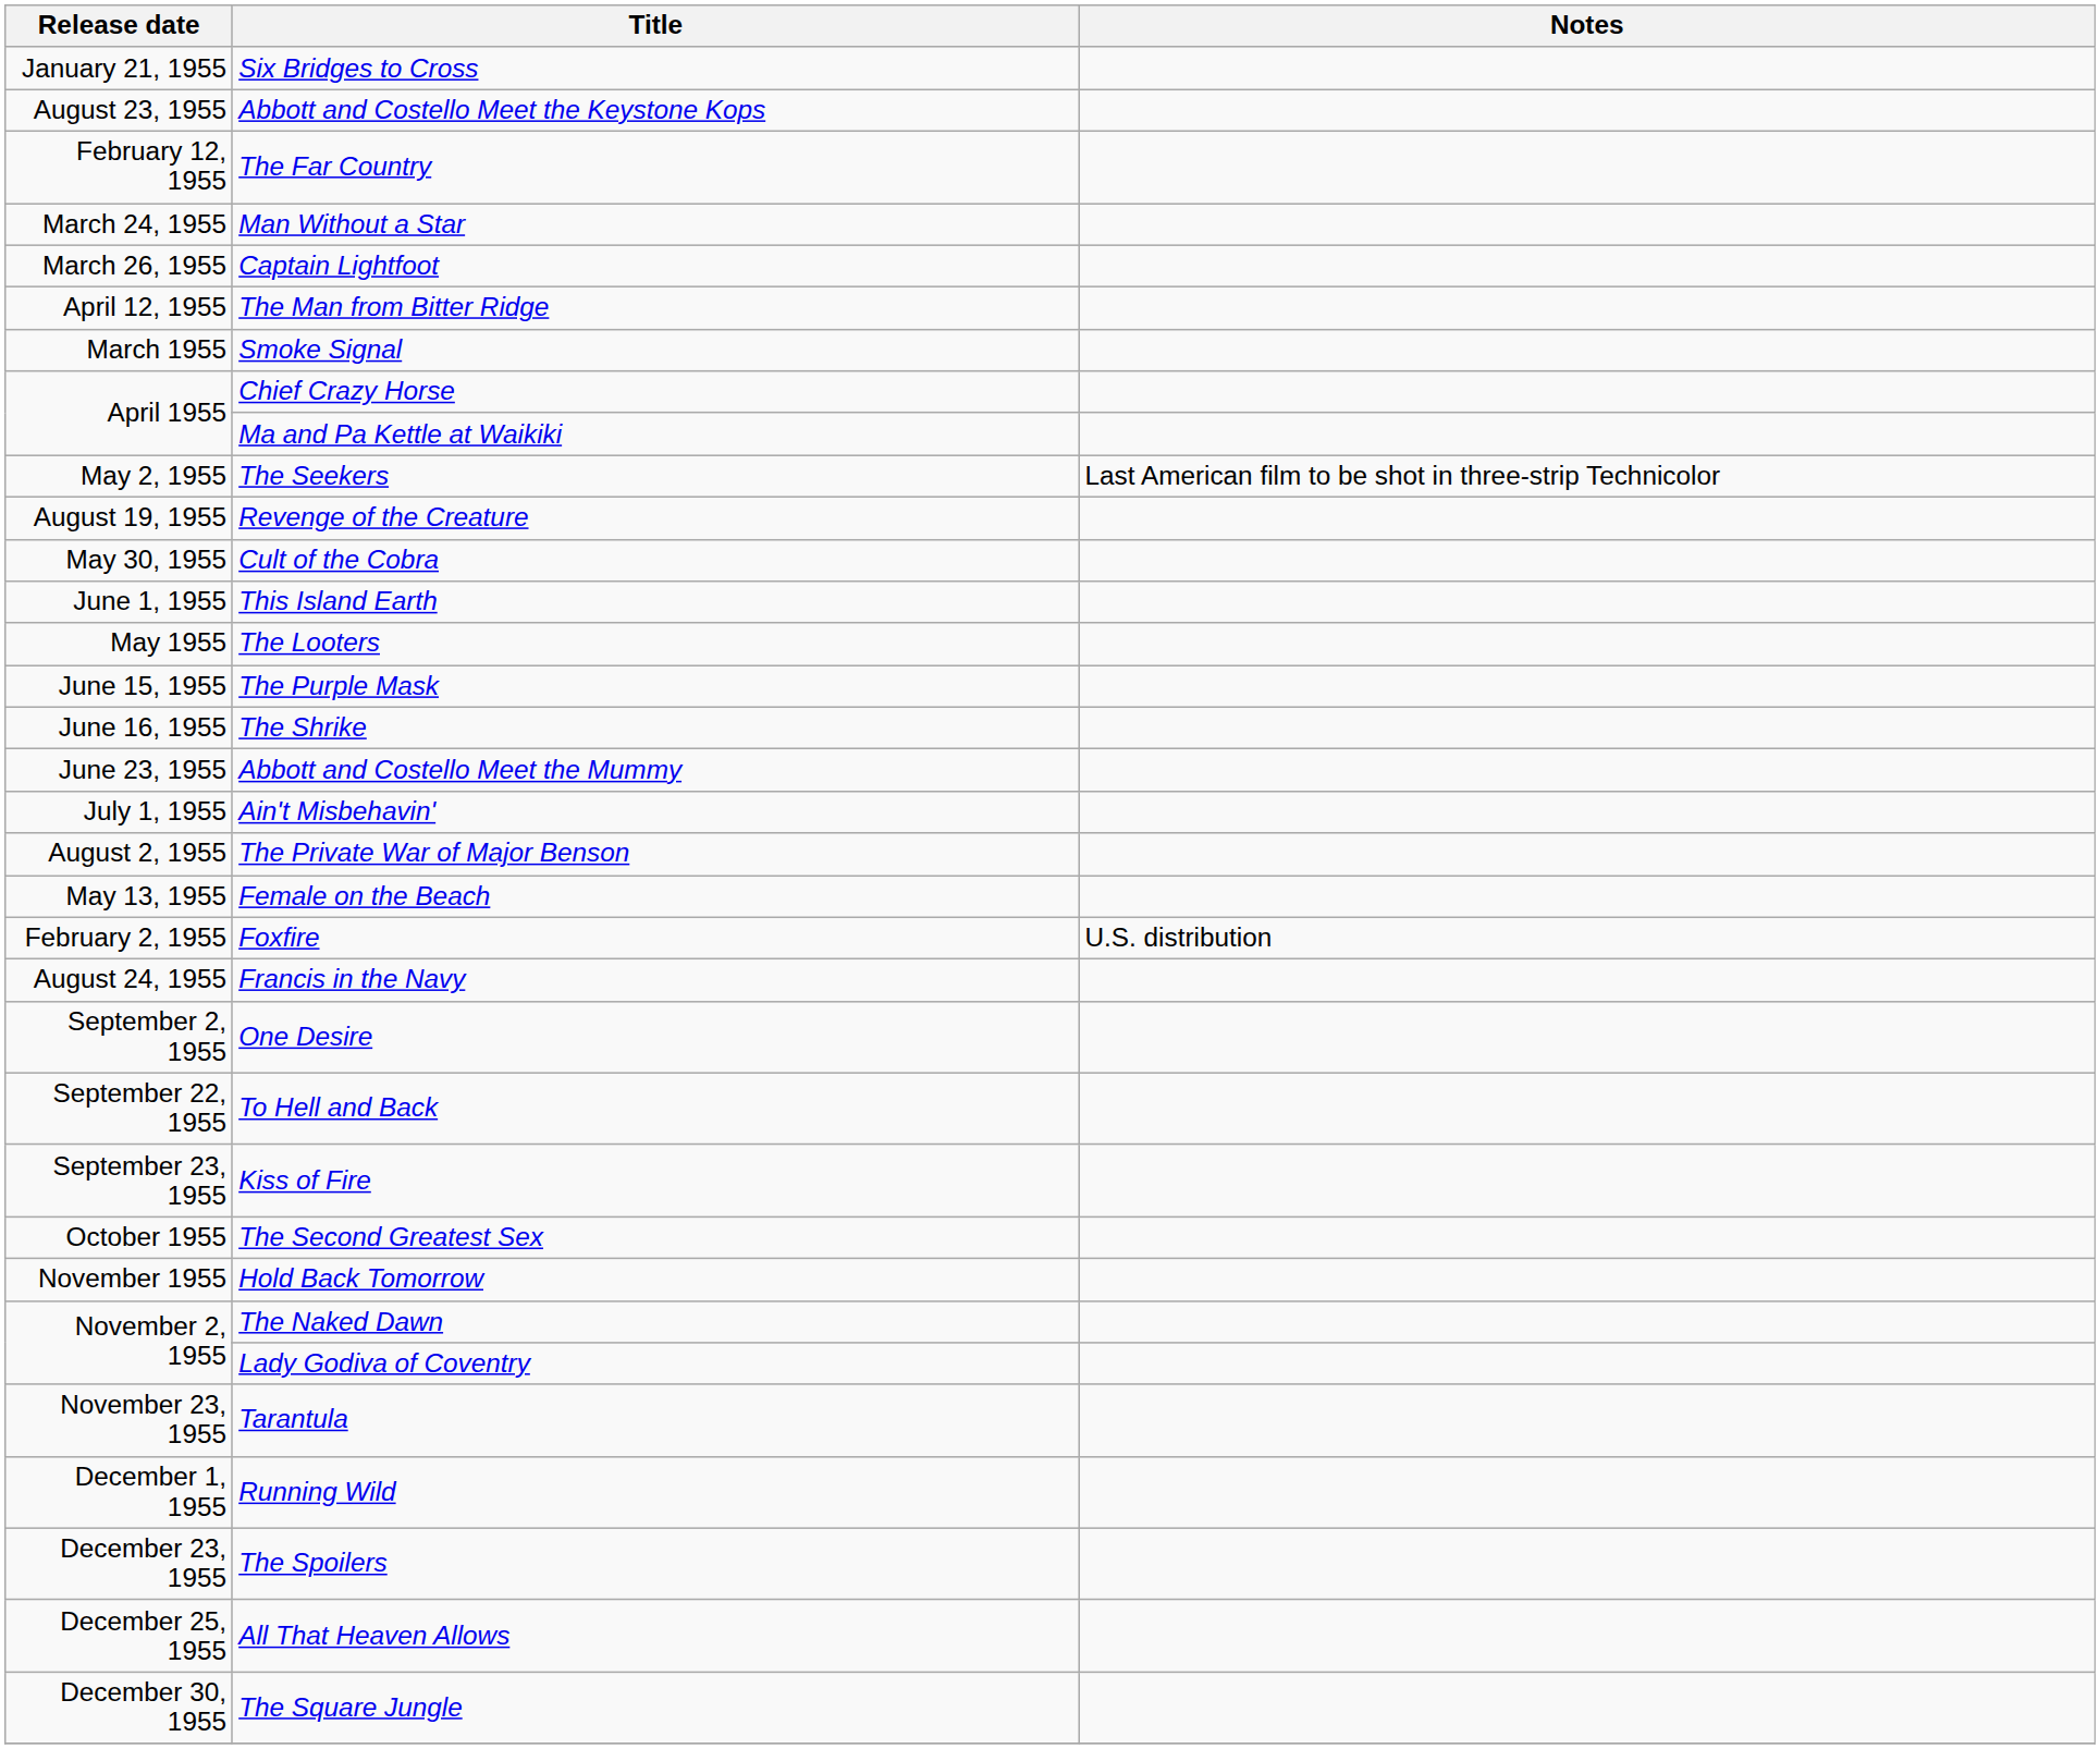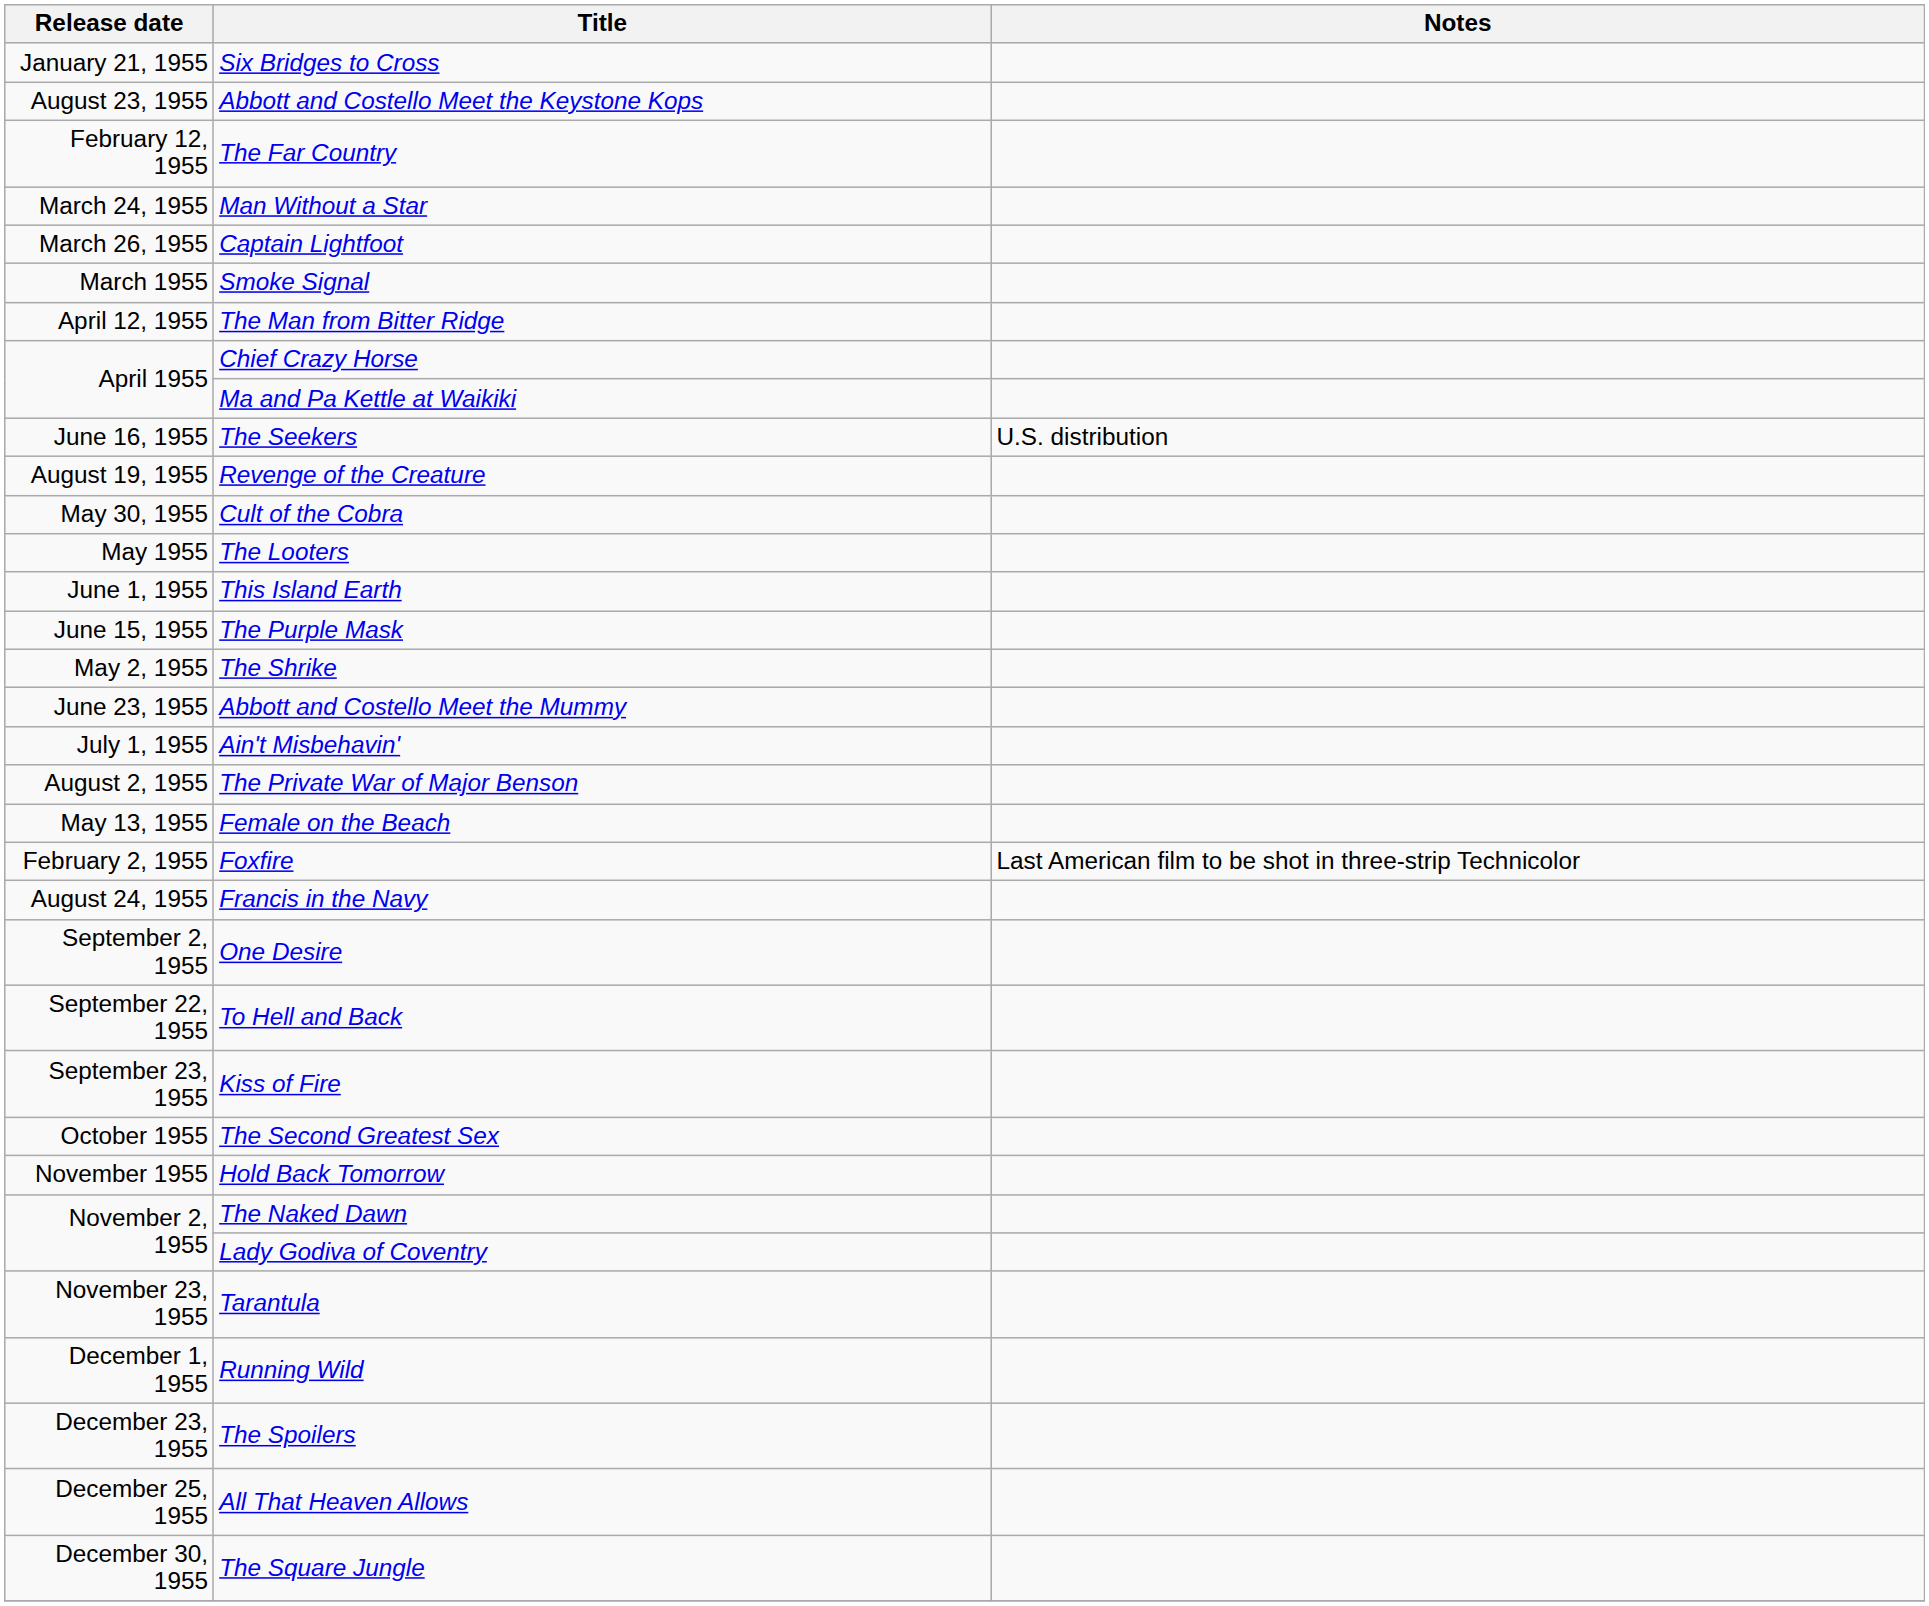 <table class="wikitable sortable" style="width:100%;">
 <tr>
 <th scope="col" style="width:130px;">Release date</th>
 <th>Title</th>
 <th>Notes</th>
 </tr>
 <tr>
 <td style="text-align:right;">January 21, 1955</td>
 <td><em><a href='#'>Six Bridges to Cross</a></em></td>
 <td></td>
 </tr>
 <tr>
 <td style="text-align:right;">August 23, 1955</td>
 <td><em><a href='#'>Abbott and Costello Meet the Keystone Kops</a></em></td>
 <td></td>
 </tr>
 <tr>
 <td style="text-align:right;">February 12, 1955</td>
 <td><em><a href='#'>The Far Country</a></em></td>
 <td></td>
 </tr>
 <tr>
 <td style="text-align:right;">March 24, 1955</td>
 <td><em><a href='#'>Man Without a Star</a></em></td>
 <td></td>
 </tr>
 <tr>
 <td style="text-align:right;">March 26, 1955</td>
 <td><em><a href='#'>Captain Lightfoot</a></em></td>
 <td></td>
 </tr>
 <tr>
-<td style="text-align:right;">April 12, 1955</td>
-<td><em><a href='#'>The Man from Bitter Ridge</a></em></td>
+<td style="text-align:right;">March 1955</td>
+<td><em><a href='#'>Smoke Signal</a></em></td>
 <td></td>
 </tr>
 <tr>
-<td style="text-align:right;">March 1955</td>
-<td><em><a href='#'>Smoke Signal</a></em></td>
+<td style="text-align:right;">April 12, 1955</td>
+<td><em><a href='#'>The Man from Bitter Ridge</a></em></td>
 <td></td>
 </tr>
 <tr>
 <td style="text-align:right;" rowspan="2">April 1955</td>
 <td><em><a href='#'>Chief Crazy Horse</a></em></td>
 <td></td>
 </tr>
 <tr>
 <td><em><a href='#'>Ma and Pa Kettle at Waikiki</a></em></td>
 <td></td>
 </tr>
 <tr>
-<td style="text-align:right;">May 2, 1955</td>
+<td style="text-align:right;">June 16, 1955</td>
 <td><em><a href='#'>The Seekers</a></em></td>
-<td>Last American film to be shot in three-strip Technicolor</td>
+<td>U.S. distribution</td>
 </tr>
 <tr>
 <td style="text-align:right;">August 19, 1955</td>
 <td><em><a href='#'>Revenge of the Creature</a></em></td>
 <td></td>
 </tr>
 <tr>
 <td style="text-align:right;">May 30, 1955</td>
 <td><em><a href='#'>Cult of the Cobra</a></em></td>
 <td></td>
 </tr>
 <tr>
-<td style="text-align:right;">June 1, 1955</td>
-<td><em><a href='#'>This Island Earth</a></em></td>
+<td style="text-align:right;">May 1955</td>
+<td><em><a href='#'>The Looters</a></em></td>
 <td></td>
 </tr>
 <tr>
-<td style="text-align:right;">May 1955</td>
-<td><em><a href='#'>The Looters</a></em></td>
+<td style="text-align:right;">June 1, 1955</td>
+<td><em><a href='#'>This Island Earth</a></em></td>
 <td></td>
 </tr>
 <tr>
 <td style="text-align:right;">June 15, 1955</td>
 <td><em><a href='#'>The Purple Mask</a></em></td>
 <td></td>
 </tr>
 <tr>
-<td style="text-align:right;">June 16, 1955</td>
+<td style="text-align:right;">May 2, 1955</td>
 <td><em><a href='#'>The Shrike</a></em></td>
 <td></td>
 </tr>
 <tr>
 <td style="text-align:right;">June 23, 1955</td>
 <td><em><a href='#'>Abbott and Costello Meet the Mummy</a></em></td>
 <td></td>
 </tr>
 <tr>
 <td style="text-align:right;">July 1, 1955</td>
 <td><em><a href='#'>Ain't Misbehavin'</a></em></td>
 <td></td>
 </tr>
 <tr>
 <td style="text-align:right;">August 2, 1955</td>
 <td><em><a href='#'>The Private War of Major Benson</a></em></td>
 <td></td>
 </tr>
 <tr>
 <td style="text-align:right;">May 13, 1955</td>
 <td><em><a href='#'>Female on the Beach</a></em></td>
 <td></td>
 </tr>
 <tr>
 <td style="text-align:right;">February 2, 1955</td>
 <td><em><a href='#'>Foxfire</a></em></td>
-<td>U.S. distribution</td>
+<td>Last American film to be shot in three-strip Technicolor</td>
 </tr>
 <tr>
 <td style="text-align:right;">August 24, 1955</td>
 <td><em><a href='#'>Francis in the Navy</a></em></td>
 <td></td>
 </tr>
 <tr>
 <td style="text-align:right;">September 2, 1955</td>
 <td><em><a href='#'>One Desire</a></em></td>
 <td></td>
 </tr>
 <tr>
 <td style="text-align:right;">September 22, 1955</td>
 <td><em><a href='#'>To Hell and Back</a></em></td>
 <td></td>
 </tr>
 <tr>
 <td style="text-align:right;">September 23, 1955</td>
 <td><em><a href='#'>Kiss of Fire</a></em></td>
 <td></td>
 </tr>
 <tr>
 <td style="text-align:right;">October 1955</td>
 <td><em><a href='#'>The Second Greatest Sex</a></em></td>
 <td></td>
 </tr>
 <tr>
 <td style="text-align:right;">November 1955</td>
 <td><em><a href='#'>Hold Back Tomorrow</a></em></td>
 <td></td>
 </tr>
 <tr>
 <td style="text-align:right;" rowspan="2">November 2, 1955</td>
 <td><em><a href='#'>The Naked Dawn</a></em></td>
 <td></td>
 </tr>
 <tr>
 <td><em><a href='#'>Lady Godiva of Coventry</a></em></td>
 <td></td>
 </tr>
 <tr>
 <td style="text-align:right;">November 23, 1955</td>
 <td><em><a href='#'>Tarantula</a></em></td>
 <td></td>
 </tr>
 <tr>
 <td style="text-align:right;">December 1, 1955</td>
 <td><em><a href='#'>Running Wild</a></em></td>
 <td></td>
 </tr>
 <tr>
 <td style="text-align:right;">December 23, 1955</td>
 <td><em><a href='#'>The Spoilers</a></em></td>
 <td></td>
 </tr>
 <tr>
 <td style="text-align:right;">December 25, 1955</td>
 <td><em><a href='#'>All That Heaven Allows</a></em></td>
 <td></td>
 </tr>
 <tr>
 <td style="text-align:right;">December 30, 1955</td>
 <td><em><a href='#'>The Square Jungle</a></em></td>
 <td></td>
 </tr>
 <tr>
 </tr>
 </table>
